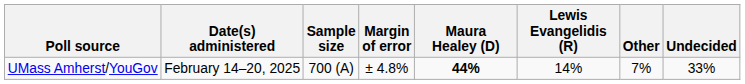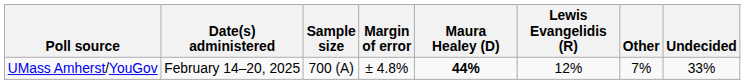 <table class="wikitable" style="font-size:90%;text-align:center;">
 <tr valign=bottom>
 <th>Poll source</th>
 <th>Date(s)<br>administered</th>
 <th>Sample<br>size</th>
 <th>Margin<br>of error</th>
 <th style="width:100px;">Maura<br>Healey (D)</th>
 <th style="width:100px;">Lewis<br>Evangelidis (R)</th>
 <th>Other</th>
 <th>Undecided</th>
 </tr>
 <tr>
 <td style="text-align:left;"><a href='#'>UMass Amherst</a>/<a href='#'>YouGov</a></td>
 <td>February 14–20, 2025</td>
 <td>700 (A)</td>
 <td>± 4.8%</td>
 <td><strong>44%</strong></td>
-<td>14%</td>
+<td>12%</td>
 <td>7%</td>
 <td>33%</td>
 </tr>
 </table>
